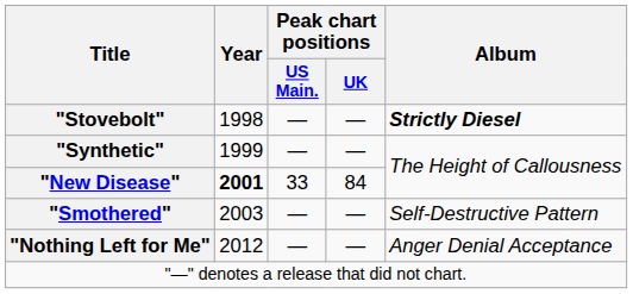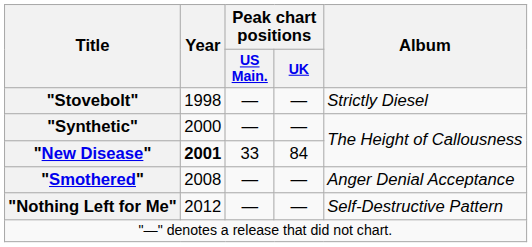 <table class="wikitable plainrowheaders">
 <tr>
 <th rowspan="2">Title</th>
 <th rowspan="2">Year</th>
 <th colspan="2">Peak chart positions</th>
 <th rowspan="2">Album</th>
 </tr>
 <tr>
 <th style="width:3em;font-size:85%"><a href='#'>US<br>Main.</a><br></th>
 <th style="width:3em;font-size:85%"><a href='#'>UK</a><br></th>
 </tr>
 <tr>
 <th scope="row">"Stovebolt"</th>
 <td style="text-align:center;">1998</td>
 <td style="text-align:center;">—</td>
 <td style="text-align:center;">—</td>
-<td><strong><em>Strictly Diesel</em></strong></td>
+<td><em>Strictly Diesel</em></td>
 </tr>
 <tr>
 <th scope="row">"Synthetic"</th>
-<td style="text-align:center;">1999</td>
+<td style="text-align:center;">2000</td>
 <td style="text-align:center;">—</td>
 <td style="text-align:center;">—</td>
 <td rowspan="2"><em>The Height of Callousness</em></td>
 </tr>
 <tr>
 <th scope="row">"<a href='#'>New Disease</a>"</th>
 <td style="text-align:center;"><strong>2001</strong></td>
 <td style="text-align:center;">33</td>
 <td style="text-align:center;">84</td>
 </tr>
 <tr>
 <th scope="row">"<a href='#'>Smothered</a>"</th>
-<td style="text-align:center;">2003</td>
+<td style="text-align:center;">2008</td>
 <td style="text-align:center;">—</td>
 <td style="text-align:center;">—</td>
-<td><em>Self-Destructive Pattern</em></td>
+<td><em>Anger Denial Acceptance</em></td>
 </tr>
 <tr>
 <th scope="row">"Nothing Left for Me"</th>
 <td style="text-align:center;">2012</td>
 <td style="text-align:center;">—</td>
 <td style="text-align:center;">—</td>
-<td><em>Anger Denial Acceptance</em></td>
+<td><em>Self-Destructive Pattern</em></td>
 </tr>
 <tr>
 <td colspan="6" style="text-align:center; font-size:85%">"—" denotes a release that did not chart.</td>
 </tr>
 </table>
